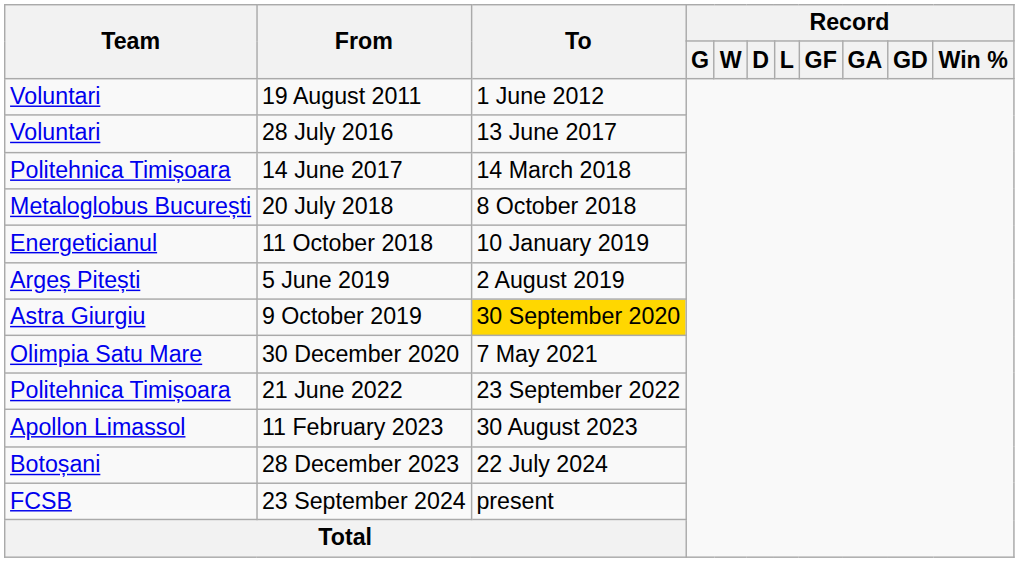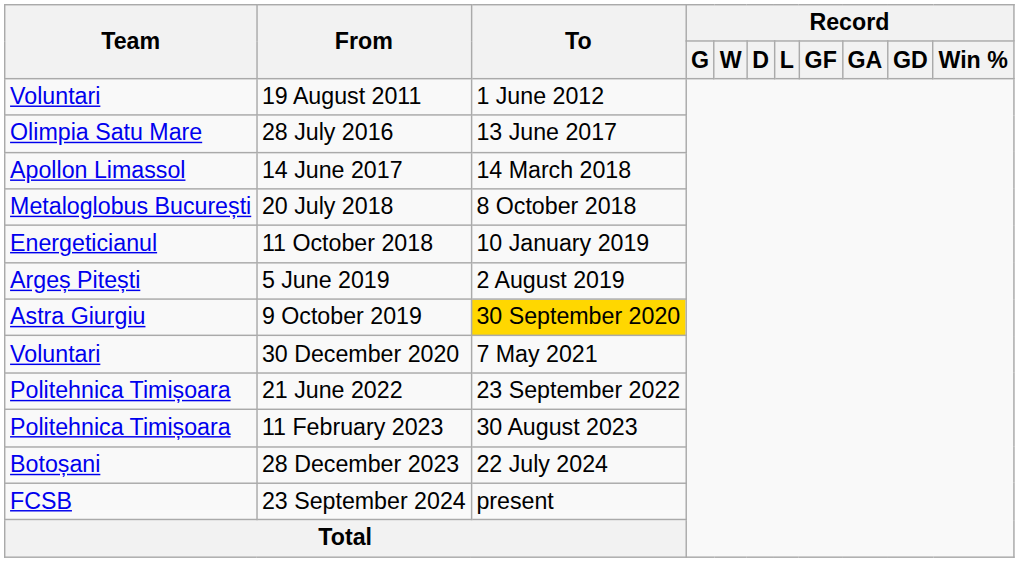 <table class="wikitable" style="text-align: center">
 <tr>
 <th rowspan=2>Team</th>
 <th rowspan=2>From</th>
 <th rowspan=2>To</th>
 <th colspan=8>Record</th>
 </tr>
 <tr>
 <th>G</th>
 <th>W</th>
 <th>D</th>
 <th>L</th>
 <th>GF</th>
 <th>GA</th>
 <th>GD</th>
 <th>Win %</th>
 </tr>
 <tr>
 <td align=left> <a href='#'>Voluntari</a></td>
 <td align=left>19 August 2011</td>
 <td align=left>1 June 2012<br></td>
 </tr>
 <tr>
-<td align=left> <a href='#'>Voluntari</a></td>
+<td align=left> <a href='#'>Olimpia Satu Mare</a></td>
 <td align=left>28 July 2016</td>
 <td align=left>13 June 2017<br></td>
 </tr>
 <tr>
-<td align=left> <a href='#'>Politehnica Timișoara</a></td>
+<td align=left> <a href='#'>Apollon Limassol</a></td>
 <td align=left>14 June 2017</td>
 <td align=left>14 March 2018<br></td>
 </tr>
 <tr>
 <td align=left> <a href='#'>Metaloglobus București</a></td>
 <td align=left>20 July 2018</td>
 <td align=left>8 October 2018<br></td>
 </tr>
 <tr>
 <td align=left> <a href='#'>Energeticianul</a></td>
 <td align=left>11 October 2018</td>
 <td align=left>10 January 2019<br></td>
 </tr>
 <tr>
 <td align=left> <a href='#'>Argeș Pitești</a></td>
 <td align=left>5 June 2019</td>
 <td align=left>2 August 2019<br></td>
 </tr>
 <tr>
 <td align=left> <a href='#'>Astra Giurgiu</a></td>
 <td align=left>9 October 2019</td>
 <td align=left style="background: gold;">30 September 2020<br></td>
 </tr>
 <tr>
-<td align=left> <a href='#'>Olimpia Satu Mare</a></td>
+<td align=left> <a href='#'>Voluntari</a></td>
 <td align=left>30 December 2020</td>
 <td align=left>7 May 2021<br></td>
 </tr>
 <tr>
 <td align=left> <a href='#'>Politehnica Timișoara</a></td>
 <td align=left>21 June 2022</td>
 <td align=left>23 September 2022<br></td>
 </tr>
 <tr>
-<td align=left> <a href='#'>Apollon Limassol</a></td>
+<td align=left> <a href='#'>Politehnica Timișoara</a></td>
 <td align=left>11 February 2023</td>
 <td align=left>30 August 2023<br></td>
 </tr>
 <tr>
 <td align=left> <a href='#'>Botoșani</a></td>
 <td align=left>28 December 2023</td>
 <td align=left>22 July 2024<br></td>
 </tr>
 <tr>
 <td align=left> <a href='#'>FCSB</a></td>
 <td align=left>23 September 2024</td>
 <td align=left>present<br></td>
 </tr>
 <tr>
 <th colspan="3">Total<br></th>
 </tr>
 </table>
